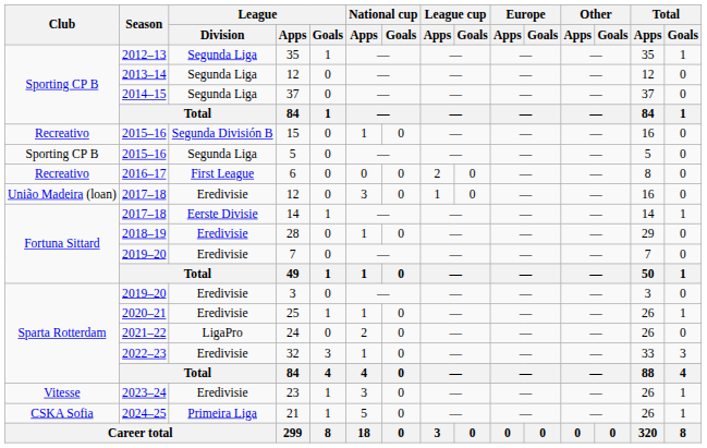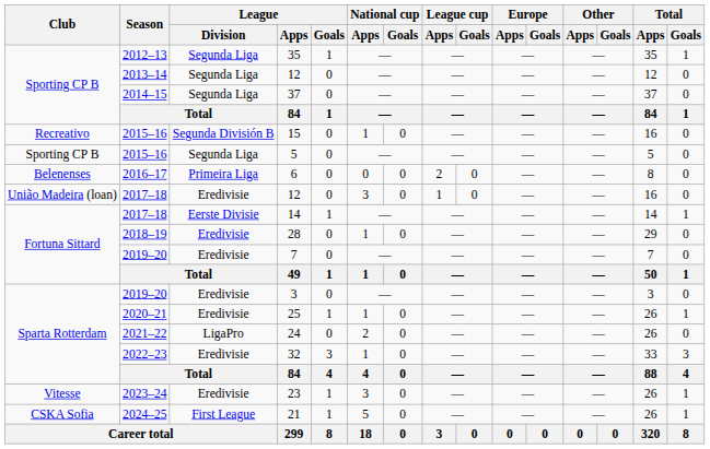 <table class="wikitable" style="text-align: center">
 <tr>
 <th rowspan="2">Club</th>
 <th rowspan="2">Season</th>
 <th colspan="3">League</th>
 <th colspan="2">National cup</th>
 <th colspan="2">League cup</th>
 <th colspan="2">Europe</th>
 <th colspan="2">Other</th>
 <th colspan="2">Total</th>
 </tr>
 <tr>
 <th>Division</th>
 <th>Apps</th>
 <th>Goals</th>
 <th>Apps</th>
 <th>Goals</th>
 <th>Apps</th>
 <th>Goals</th>
 <th>Apps</th>
 <th>Goals</th>
 <th>Apps</th>
 <th>Goals</th>
 <th>Apps</th>
 <th>Goals</th>
 </tr>
 <tr>
 <td rowspan="4"><a href='#'>Sporting CP B</a></td>
 <td><a href='#'>2012–13</a></td>
 <td><a href='#'>Segunda Liga</a></td>
 <td>35</td>
 <td>1</td>
 <td colspan="2">—</td>
 <td colspan="2">—</td>
 <td colspan="2">—</td>
 <td colspan="2">—</td>
 <td>35</td>
 <td>1</td>
 </tr>
 <tr>
 <td><a href='#'>2013–14</a></td>
 <td>Segunda Liga</td>
 <td>12</td>
 <td>0</td>
 <td colspan="2">—</td>
 <td colspan="2">—</td>
 <td colspan="2">—</td>
 <td colspan="2">—</td>
 <td>12</td>
 <td>0</td>
 </tr>
 <tr>
 <td><a href='#'>2014–15</a></td>
 <td>Segunda Liga</td>
 <td>37</td>
 <td>0</td>
 <td colspan="2">—</td>
 <td colspan="2">—</td>
 <td colspan="2">—</td>
 <td colspan="2">—</td>
 <td>37</td>
 <td>0</td>
 </tr>
 <tr>
 <th colspan="2">Total</th>
 <th>84</th>
 <th>1</th>
 <th colspan="2">—</th>
 <th colspan="2">—</th>
 <th colspan="2">—</th>
 <th colspan="2">—</th>
 <th>84</th>
 <th>1</th>
 </tr>
 <tr>
 <td><a href='#'>Recreativo</a></td>
 <td><a href='#'>2015–16</a></td>
 <td><a href='#'>Segunda División B</a></td>
 <td>15</td>
 <td>0</td>
 <td>1</td>
 <td>0</td>
 <td colspan="2">—</td>
 <td colspan="2">—</td>
 <td colspan="2">—</td>
 <td>16</td>
 <td>0</td>
 </tr>
 <tr>
 <td>Sporting CP B</td>
 <td><a href='#'>2015–16</a></td>
 <td>Segunda Liga</td>
 <td>5</td>
 <td>0</td>
 <td colspan="2">—</td>
 <td colspan="2">—</td>
 <td colspan="2">—</td>
 <td colspan="2">—</td>
 <td>5</td>
 <td>0</td>
 </tr>
 <tr>
-<td><a href='#'>Recreativo</a></td>
+<td><a href='#'>Belenenses</a></td>
 <td><a href='#'>2016–17</a></td>
-<td><a href='#'>First League</a></td>
+<td><a href='#'>Primeira Liga</a></td>
 <td>6</td>
 <td>0</td>
 <td>0</td>
 <td>0</td>
 <td>2</td>
 <td>0</td>
 <td colspan="2">—</td>
 <td colspan="2">—</td>
 <td>8</td>
 <td>0</td>
 </tr>
 <tr>
 <td><a href='#'>União Madeira</a> (loan)</td>
 <td><a href='#'>2017–18</a></td>
 <td>Eredivisie</td>
 <td>12</td>
 <td>0</td>
 <td>3</td>
 <td>0</td>
 <td>1</td>
 <td>0</td>
 <td colspan="2">—</td>
 <td colspan="2">—</td>
 <td>16</td>
 <td>0</td>
 </tr>
 <tr>
 <td rowspan="4"><a href='#'>Fortuna Sittard</a></td>
 <td><a href='#'>2017–18</a></td>
 <td><a href='#'>Eerste Divisie</a></td>
 <td>14</td>
 <td>1</td>
 <td colspan="2">—</td>
 <td colspan="2">—</td>
 <td colspan="2">—</td>
 <td colspan="2">—</td>
 <td>14</td>
 <td>1</td>
 </tr>
 <tr>
 <td><a href='#'>2018–19</a></td>
 <td><a href='#'>Eredivisie</a></td>
 <td>28</td>
 <td>0</td>
 <td>1</td>
 <td>0</td>
 <td colspan="2">—</td>
 <td colspan="2">—</td>
 <td colspan="2">—</td>
 <td>29</td>
 <td>0</td>
 </tr>
 <tr>
 <td><a href='#'>2019–20</a></td>
 <td>Eredivisie</td>
 <td>7</td>
 <td>0</td>
 <td colspan="2">—</td>
 <td colspan="2">—</td>
 <td colspan="2">—</td>
 <td colspan="2">—</td>
 <td>7</td>
 <td>0</td>
 </tr>
 <tr>
 <th colspan="2">Total</th>
 <th>49</th>
 <th>1</th>
 <th>1</th>
 <th>0</th>
 <th colspan="2">—</th>
 <th colspan="2">—</th>
 <th colspan="2">—</th>
 <th>50</th>
 <th>1</th>
 </tr>
 <tr>
 <td rowspan="5"><a href='#'>Sparta Rotterdam</a></td>
 <td><a href='#'>2019–20</a></td>
 <td>Eredivisie</td>
 <td>3</td>
 <td>0</td>
 <td colspan="2">—</td>
 <td colspan="2">—</td>
 <td colspan="2">—</td>
 <td colspan="2">—</td>
 <td>3</td>
 <td>0</td>
 </tr>
 <tr>
 <td><a href='#'>2020–21</a></td>
 <td>Eredivisie</td>
 <td>25</td>
 <td>1</td>
 <td>1</td>
 <td>0</td>
 <td colspan="2">—</td>
 <td colspan="2">—</td>
 <td colspan="2">—</td>
 <td>26</td>
 <td>1</td>
 </tr>
 <tr>
 <td><a href='#'>2021–22</a></td>
 <td>LigaPro</td>
 <td>24</td>
 <td>0</td>
 <td>2</td>
 <td>0</td>
 <td colspan="2">—</td>
 <td colspan="2">—</td>
 <td colspan="2">—</td>
 <td>26</td>
 <td>0</td>
 </tr>
 <tr>
 <td><a href='#'>2022–23</a></td>
 <td>Eredivisie</td>
 <td>32</td>
 <td>3</td>
 <td>1</td>
 <td>0</td>
 <td colspan="2">—</td>
 <td colspan="2">—</td>
 <td colspan="2">—</td>
 <td>33</td>
 <td>3</td>
 </tr>
 <tr>
 <th colspan="2">Total</th>
 <th>84</th>
 <th>4</th>
 <th>4</th>
 <th>0</th>
 <th colspan="2">—</th>
 <th colspan="2">—</th>
 <th colspan="2">—</th>
 <th>88</th>
 <th>4</th>
 </tr>
 <tr>
 <td><a href='#'>Vitesse</a></td>
 <td><a href='#'>2023–24</a></td>
 <td>Eredivisie</td>
 <td>23</td>
 <td>1</td>
 <td>3</td>
 <td>0</td>
 <td colspan="2">—</td>
 <td colspan="2">—</td>
 <td colspan="2">—</td>
 <td>26</td>
 <td>1</td>
 </tr>
 <tr>
 <td><a href='#'>CSKA Sofia</a></td>
 <td><a href='#'>2024–25</a></td>
-<td><a href='#'>Primeira Liga</a></td>
+<td><a href='#'>First League</a></td>
 <td>21</td>
 <td>1</td>
 <td>5</td>
 <td>0</td>
 <td colspan="2">—</td>
 <td colspan="2">—</td>
 <td colspan="2">—</td>
 <td>26</td>
 <td>1</td>
 </tr>
 <tr>
 <th colspan="3">Career total</th>
 <th>299</th>
 <th>8</th>
 <th>18</th>
 <th>0</th>
 <th>3</th>
 <th>0</th>
 <th>0</th>
 <th>0</th>
 <th>0</th>
 <th>0</th>
 <th>320</th>
 <th>8</th>
 </tr>
 </table>
